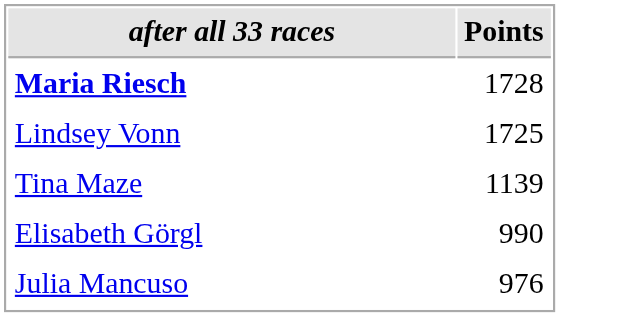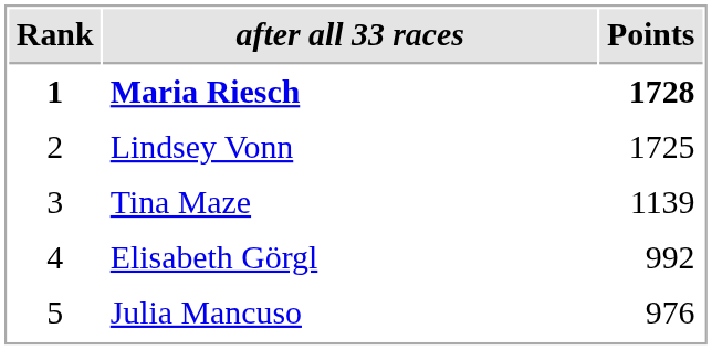 <table cellspacing="1" cellpadding="3" style="border:1px solid #AAAAAA;font-size:86%">
 <tr bgcolor="#E4E4E4">
+<th style="border-bottom:1px solid #AAAAAA" width=10>Rank</th>
 <th style="border-bottom:1px solid #AAAAAA" width=200><strong><em>after all 33 races</em></strong></th>
 <th style="border-bottom:1px solid #AAAAAA" width=20>Points</th>
 </tr>
 <tr>
+<td align="center"><strong>1</strong></td>
 <td> <strong><a href='#'>Maria Riesch</a></strong></td>
-<td align="right">1728</td>
+<td align="right"><strong>1728</strong></td>
 </tr>
 <tr>
+<td align="center">2</td>
 <td> <a href='#'>Lindsey Vonn</a></td>
 <td align="right">1725</td>
 </tr>
 <tr>
+<td align="center">3</td>
 <td> <a href='#'>Tina Maze</a></td>
 <td align="right">1139</td>
 </tr>
 <tr>
+<td align="center">4</td>
 <td> <a href='#'>Elisabeth Görgl</a></td>
-<td align="right">990</td>
+<td align="right">992</td>
 </tr>
 <tr>
+<td align="center">5</td>
 <td> <a href='#'>Julia Mancuso</a></td>
 <td align="right">976</td>
 </tr>
 </table>
